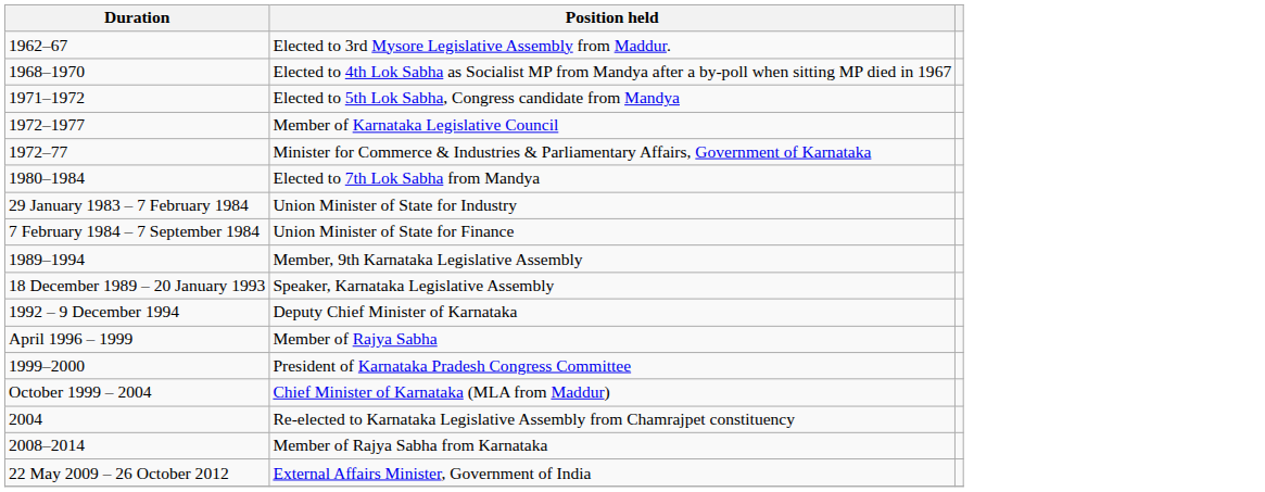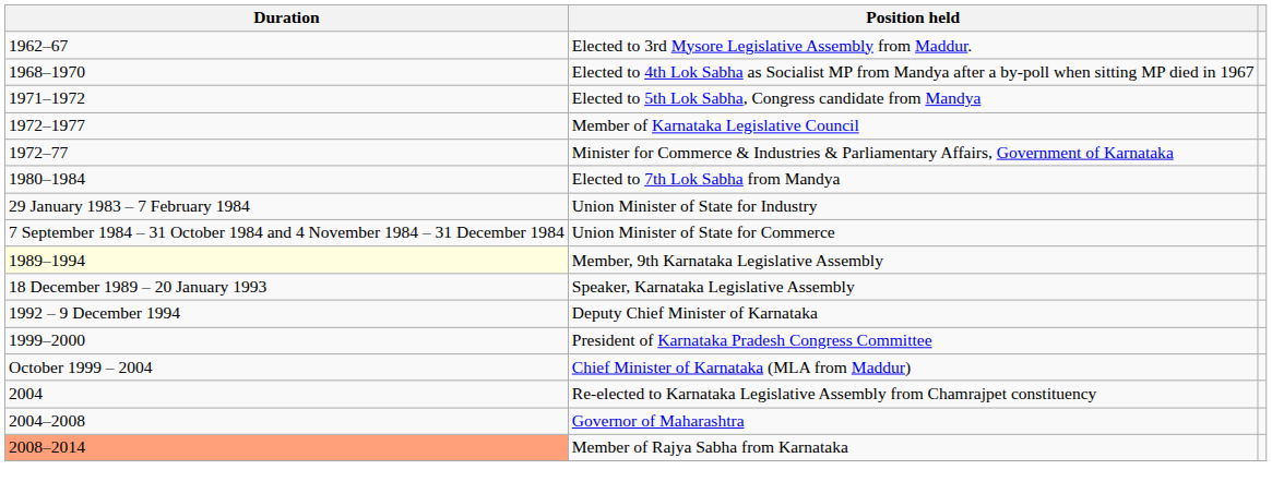 <table class="wikitable">
 <tr>
 <th>Duration</th>
 <th>Position held</th>
 <th></th>
 </tr>
 <tr>
 <td>1962–67</td>
 <td>Elected to 3rd <a href='#'>Mysore Legislative Assembly</a> from <a href='#'>Maddur</a>.</td>
 <td style="text-align:center;"></td>
 </tr>
 <tr>
 <td>1968–1970</td>
 <td>Elected to <a href='#'>4th Lok Sabha</a> as Socialist MP from Mandya after a by-poll when sitting MP died in 1967</td>
 <td style="text-align:center;"></td>
 </tr>
 <tr>
 <td>1971–1972</td>
 <td>Elected to <a href='#'>5th Lok Sabha</a>, Congress candidate from <a href='#'>Mandya</a></td>
 <td style="text-align:center;"></td>
 </tr>
 <tr>
 <td>1972–1977</td>
 <td>Member of <a href='#'>Karnataka Legislative Council</a></td>
 <td style="text-align:center;"></td>
 </tr>
 <tr>
 <td>1972–77</td>
 <td>Minister for Commerce & Industries & Parliamentary Affairs, <a href='#'>Government of Karnataka</a></td>
 <td style="text-align:center;"></td>
 </tr>
 <tr>
 <td>1980–1984</td>
 <td>Elected to <a href='#'>7th Lok Sabha</a> from Mandya</td>
 <td style="text-align:center;"></td>
 </tr>
 <tr>
 <td>29 January 1983 – 7 February 1984</td>
 <td>Union Minister of State for Industry</td>
 <td style="text-align:center;"></td>
 </tr>
 <tr>
-<td>7 February 1984 – 7 September 1984</td>
-<td>Union Minister of State for Finance</td>
+<td>7 September 1984 – 31 October 1984 and 4 November 1984 – 31 December 1984</td>
+<td>Union Minister of State for Commerce</td>
 <td style="text-align:center;"></td>
 </tr>
 <tr>
-<td>1989–1994</td>
+<td style="background: lightyellow;">1989–1994</td>
 <td>Member, 9th Karnataka Legislative Assembly</td>
 <td style="text-align:center;"></td>
 </tr>
 <tr>
 <td>18 December 1989 – 20 January 1993</td>
 <td>Speaker, Karnataka Legislative Assembly</td>
 <td style="text-align:center;"></td>
 </tr>
 <tr>
 <td>1992 – 9 December 1994</td>
 <td>Deputy Chief Minister of Karnataka</td>
-<td style="text-align:center;"></td>
-</tr>
-<tr>
-<td>April 1996 – 1999</td>
-<td>Member of <a href='#'>Rajya Sabha</a></td>
 <td style="text-align:center;"></td>
 </tr>
 <tr>
 <td>1999–2000</td>
 <td>President of <a href='#'>Karnataka Pradesh Congress Committee</a></td>
 <td style="text-align:center;"></td>
 </tr>
 <tr>
 <td>October 1999 – 2004</td>
 <td><a href='#'>Chief Minister of Karnataka</a> (MLA from <a href='#'>Maddur</a>)</td>
 <td style="text-align:center;"></td>
 </tr>
 <tr>
 <td>2004</td>
 <td>Re-elected to Karnataka Legislative Assembly from Chamrajpet constituency</td>
 <td style="text-align:center;"></td>
 </tr>
 <tr>
-<td>2008–2014</td>
-<td>Member of Rajya Sabha from Karnataka</td>
+<td>2004–2008</td>
+<td><a href='#'>Governor of Maharashtra</a></td>
 <td style="text-align:center;"></td>
 </tr>
 <tr>
-<td>22 May 2009 – 26 October 2012</td>
-<td><a href='#'>External Affairs Minister</a>, Government of India</td>
+<td style="background: lightsalmon;">2008–2014</td>
+<td>Member of Rajya Sabha from Karnataka</td>
 <td style="text-align:center;"></td>
 </tr>
 <tr>
 </tr>
 </table>
